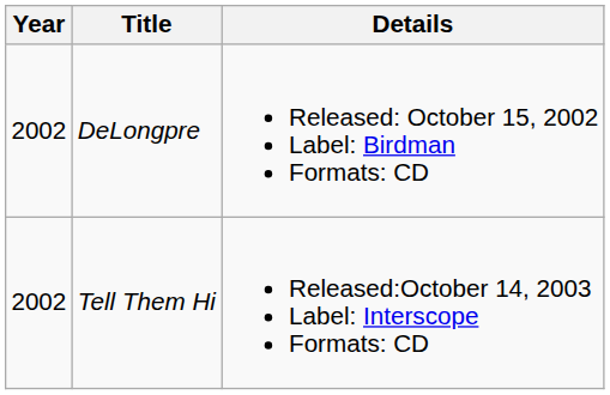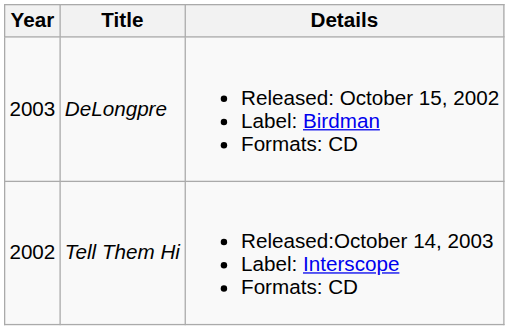 <table class="wikitable">
 <tr>
 <th>Year</th>
 <th>Title</th>
 <th>Details</th>
 </tr>
 <tr>
-<td>2002</td>
+<td>2003</td>
 <td><em>DeLongpre</em></td>
 <td><br><ul><li>Released: October 15, 2002</li><li>Label: <a href='#'>Birdman</a></li><li>Formats: CD</li></ul></td>
 </tr>
 <tr>
 <td>2002</td>
 <td><em>Tell Them Hi</em></td>
 <td><br><ul><li>Released:October 14, 2003</li><li>Label: <a href='#'>Interscope</a></li><li>Formats: CD</li></ul></td>
 </tr>
 </table>
